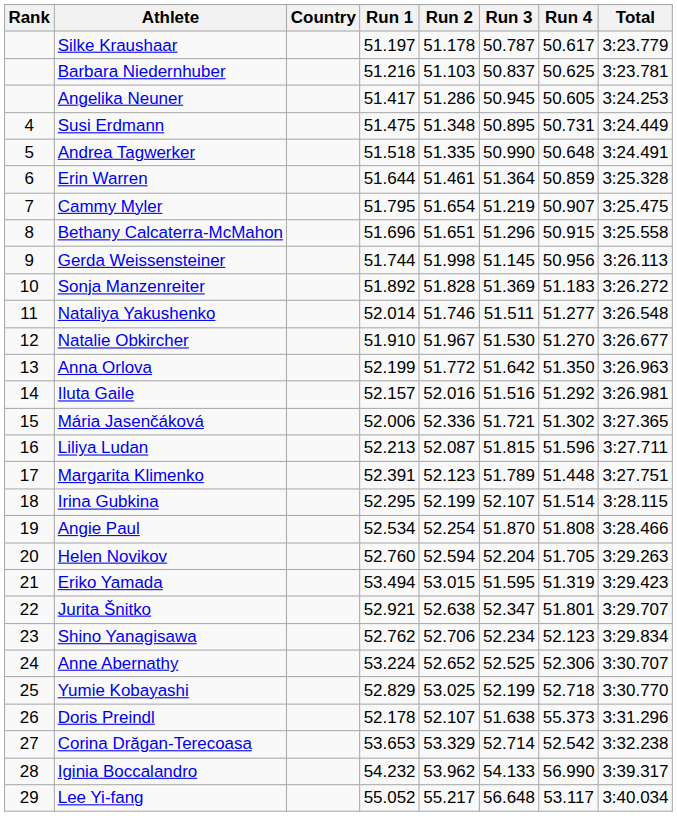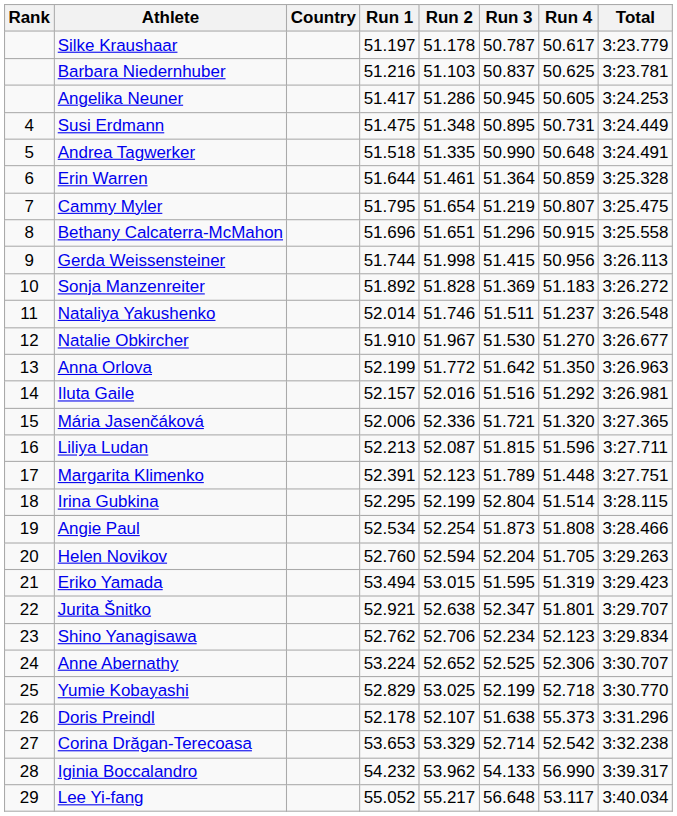 <table class="wikitable sortable" style="text-align:center">
 <tr>
 <th>Rank</th>
 <th>Athlete</th>
 <th>Country</th>
 <th>Run 1</th>
 <th>Run 2</th>
 <th>Run 3</th>
 <th>Run 4</th>
 <th>Total</th>
 </tr>
 <tr>
 <td></td>
 <td align=left><a href='#'>Silke Kraushaar</a></td>
 <td align=left></td>
 <td>51.197</td>
 <td>51.178</td>
 <td>50.787</td>
 <td>50.617</td>
 <td>3:23.779</td>
 </tr>
 <tr>
 <td></td>
 <td align=left><a href='#'>Barbara Niedernhuber</a></td>
 <td align=left></td>
 <td>51.216</td>
 <td>51.103</td>
 <td>50.837</td>
 <td>50.625</td>
 <td>3:23.781</td>
 </tr>
 <tr>
 <td></td>
 <td align=left><a href='#'>Angelika Neuner</a></td>
 <td align=left></td>
 <td>51.417</td>
 <td>51.286</td>
 <td>50.945</td>
 <td>50.605</td>
 <td>3:24.253</td>
 </tr>
 <tr>
 <td>4</td>
 <td align=left><a href='#'>Susi Erdmann</a></td>
 <td align=left></td>
 <td>51.475</td>
 <td>51.348</td>
 <td>50.895</td>
 <td>50.731</td>
 <td>3:24.449</td>
 </tr>
 <tr>
 <td>5</td>
 <td align=left><a href='#'>Andrea Tagwerker</a></td>
 <td align=left></td>
 <td>51.518</td>
 <td>51.335</td>
 <td>50.990</td>
 <td>50.648</td>
 <td>3:24.491</td>
 </tr>
 <tr>
 <td>6</td>
 <td align=left><a href='#'>Erin Warren</a></td>
 <td align=left></td>
 <td>51.644</td>
 <td>51.461</td>
 <td>51.364</td>
 <td>50.859</td>
 <td>3:25.328</td>
 </tr>
 <tr>
 <td>7</td>
 <td align=left><a href='#'>Cammy Myler</a></td>
 <td align=left></td>
 <td>51.795</td>
 <td>51.654</td>
 <td>51.219</td>
-<td>50.907</td>
+<td>50.807</td>
 <td>3:25.475</td>
 </tr>
 <tr>
 <td>8</td>
 <td align=left><a href='#'>Bethany Calcaterra-McMahon</a></td>
 <td align=left></td>
 <td>51.696</td>
 <td>51.651</td>
 <td>51.296</td>
 <td>50.915</td>
 <td>3:25.558</td>
 </tr>
 <tr>
 <td>9</td>
 <td align=left><a href='#'>Gerda Weissensteiner</a></td>
 <td align=left></td>
 <td>51.744</td>
 <td>51.998</td>
-<td>51.145</td>
+<td>51.415</td>
 <td>50.956</td>
 <td>3:26.113</td>
 </tr>
 <tr>
 <td>10</td>
 <td align=left><a href='#'>Sonja Manzenreiter</a></td>
 <td align=left></td>
 <td>51.892</td>
 <td>51.828</td>
 <td>51.369</td>
 <td>51.183</td>
 <td>3:26.272</td>
 </tr>
 <tr>
 <td>11</td>
 <td align=left><a href='#'>Nataliya Yakushenko</a></td>
 <td align=left></td>
 <td>52.014</td>
 <td>51.746</td>
 <td>51.511</td>
-<td>51.277</td>
+<td>51.237</td>
 <td>3:26.548</td>
 </tr>
 <tr>
 <td>12</td>
 <td align=left><a href='#'>Natalie Obkircher</a></td>
 <td align=left></td>
 <td>51.910</td>
 <td>51.967</td>
 <td>51.530</td>
 <td>51.270</td>
 <td>3:26.677</td>
 </tr>
 <tr>
 <td>13</td>
 <td align=left><a href='#'>Anna Orlova</a></td>
 <td align=left></td>
 <td>52.199</td>
 <td>51.772</td>
 <td>51.642</td>
 <td>51.350</td>
 <td>3:26.963</td>
 </tr>
 <tr>
 <td>14</td>
 <td align=left><a href='#'>Iluta Gaile</a></td>
 <td align=left></td>
 <td>52.157</td>
 <td>52.016</td>
 <td>51.516</td>
 <td>51.292</td>
 <td>3:26.981</td>
 </tr>
 <tr>
 <td>15</td>
 <td align=left><a href='#'>Mária Jasenčáková</a></td>
 <td align=left></td>
 <td>52.006</td>
 <td>52.336</td>
 <td>51.721</td>
-<td>51.302</td>
+<td>51.320</td>
 <td>3:27.365</td>
 </tr>
 <tr>
 <td>16</td>
 <td align=left><a href='#'>Liliya Ludan</a></td>
 <td align=left></td>
 <td>52.213</td>
 <td>52.087</td>
 <td>51.815</td>
 <td>51.596</td>
 <td>3:27.711</td>
 </tr>
 <tr>
 <td>17</td>
 <td align=left><a href='#'>Margarita Klimenko</a></td>
 <td align=left></td>
 <td>52.391</td>
 <td>52.123</td>
 <td>51.789</td>
 <td>51.448</td>
 <td>3:27.751</td>
 </tr>
 <tr>
 <td>18</td>
 <td align=left><a href='#'>Irina Gubkina</a></td>
 <td align=left></td>
 <td>52.295</td>
 <td>52.199</td>
-<td>52.107</td>
+<td>52.804</td>
 <td>51.514</td>
 <td>3:28.115</td>
 </tr>
 <tr>
 <td>19</td>
 <td align=left><a href='#'>Angie Paul</a></td>
 <td align=left></td>
 <td>52.534</td>
 <td>52.254</td>
-<td>51.870</td>
+<td>51.873</td>
 <td>51.808</td>
 <td>3:28.466</td>
 </tr>
 <tr>
 <td>20</td>
 <td align=left><a href='#'>Helen Novikov</a></td>
 <td align=left></td>
 <td>52.760</td>
 <td>52.594</td>
 <td>52.204</td>
 <td>51.705</td>
 <td>3:29.263</td>
 </tr>
 <tr>
 <td>21</td>
 <td align=left><a href='#'>Eriko Yamada</a></td>
 <td align=left></td>
 <td>53.494</td>
 <td>53.015</td>
 <td>51.595</td>
 <td>51.319</td>
 <td>3:29.423</td>
 </tr>
 <tr>
 <td>22</td>
 <td align=left><a href='#'>Jurita Šnitko</a></td>
 <td align=left></td>
 <td>52.921</td>
 <td>52.638</td>
 <td>52.347</td>
 <td>51.801</td>
 <td>3:29.707</td>
 </tr>
 <tr>
 <td>23</td>
 <td align=left><a href='#'>Shino Yanagisawa</a></td>
 <td align=left></td>
 <td>52.762</td>
 <td>52.706</td>
 <td>52.234</td>
 <td>52.123</td>
 <td>3:29.834</td>
 </tr>
 <tr>
 <td>24</td>
 <td align=left><a href='#'>Anne Abernathy</a></td>
 <td align=left></td>
 <td>53.224</td>
 <td>52.652</td>
 <td>52.525</td>
 <td>52.306</td>
 <td>3:30.707</td>
 </tr>
 <tr>
 <td>25</td>
 <td align=left><a href='#'>Yumie Kobayashi</a></td>
 <td align=left></td>
 <td>52.829</td>
 <td>53.025</td>
 <td>52.199</td>
 <td>52.718</td>
 <td>3:30.770</td>
 </tr>
 <tr>
 <td>26</td>
 <td align=left><a href='#'>Doris Preindl</a></td>
 <td align=left></td>
 <td>52.178</td>
 <td>52.107</td>
 <td>51.638</td>
 <td>55.373</td>
 <td>3:31.296</td>
 </tr>
 <tr>
 <td>27</td>
 <td align=left><a href='#'>Corina Drăgan-Terecoasa</a></td>
 <td align=left></td>
 <td>53.653</td>
 <td>53.329</td>
 <td>52.714</td>
 <td>52.542</td>
 <td>3:32.238</td>
 </tr>
 <tr>
 <td>28</td>
 <td align=left><a href='#'>Iginia Boccalandro</a></td>
 <td align=left></td>
 <td>54.232</td>
 <td>53.962</td>
 <td>54.133</td>
 <td>56.990</td>
 <td>3:39.317</td>
 </tr>
 <tr>
 <td>29</td>
 <td align=left><a href='#'>Lee Yi-fang</a></td>
 <td align=left></td>
 <td>55.052</td>
 <td>55.217</td>
 <td>56.648</td>
 <td>53.117</td>
 <td>3:40.034</td>
 </tr>
 </table>
